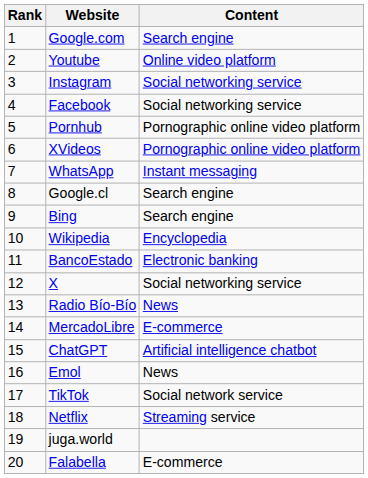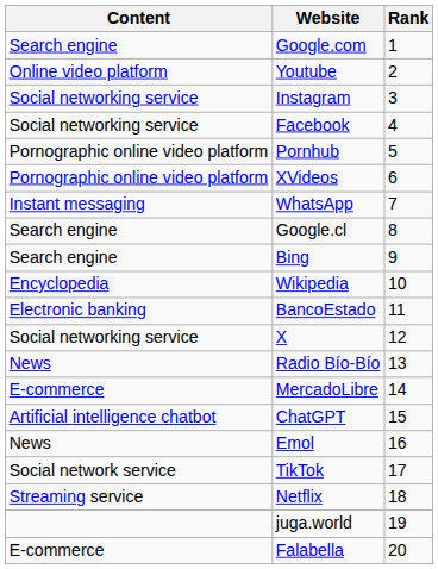 <table class="wikitable sortable">
 <tr>
+<th>Content</th>
+<th>Website</th>
 <th>Rank</th>
-<th>Website</th>
-<th>Content</th>
 </tr>
 <tr>
+<td><a href='#'>Search engine</a></td>
+<td><a href='#'>Google.com</a></td>
 <td>1</td>
-<td><a href='#'>Google.com</a></td>
-<td><a href='#'>Search engine</a></td>
 </tr>
 <tr>
+<td><a href='#'>Online video platform</a></td>
+<td><a href='#'>Youtube</a></td>
 <td>2</td>
-<td><a href='#'>Youtube</a></td>
-<td><a href='#'>Online video platform</a></td>
 </tr>
 <tr>
+<td><a href='#'>Social networking service</a></td>
+<td><a href='#'>Instagram</a></td>
 <td>3</td>
-<td><a href='#'>Instagram</a></td>
-<td><a href='#'>Social networking service</a></td>
 </tr>
 <tr>
+<td>Social networking service</td>
+<td><a href='#'>Facebook</a></td>
 <td>4</td>
-<td><a href='#'>Facebook</a></td>
-<td>Social networking service</td>
 </tr>
 <tr>
+<td>Pornographic online video platform</td>
+<td><a href='#'>Pornhub</a></td>
 <td>5</td>
-<td><a href='#'>Pornhub</a></td>
-<td>Pornographic online video platform</td>
 </tr>
 <tr>
+<td><a href='#'>Pornographic online video platform</a></td>
+<td><a href='#'>XVideos</a></td>
 <td>6</td>
-<td><a href='#'>XVideos</a></td>
-<td><a href='#'>Pornographic online video platform</a></td>
 </tr>
 <tr>
+<td><a href='#'>Instant messaging</a></td>
+<td><a href='#'>WhatsApp</a></td>
 <td>7</td>
-<td><a href='#'>WhatsApp</a></td>
-<td><a href='#'>Instant messaging</a></td>
 </tr>
 <tr>
+<td>Search engine</td>
+<td>Google.cl</td>
 <td>8</td>
-<td>Google.cl</td>
-<td>Search engine</td>
 </tr>
 <tr>
+<td>Search engine</td>
+<td><a href='#'>Bing</a></td>
 <td>9</td>
-<td><a href='#'>Bing</a></td>
-<td>Search engine</td>
 </tr>
 <tr>
+<td><a href='#'>Encyclopedia</a></td>
+<td><a href='#'>Wikipedia</a></td>
 <td>10</td>
-<td><a href='#'>Wikipedia</a></td>
-<td><a href='#'>Encyclopedia</a></td>
 </tr>
 <tr>
+<td><a href='#'>Electronic banking</a></td>
+<td><a href='#'>BancoEstado</a></td>
 <td>11</td>
-<td><a href='#'>BancoEstado</a></td>
-<td><a href='#'>Electronic banking</a></td>
 </tr>
 <tr>
+<td>Social networking service</td>
+<td><a href='#'>X</a></td>
 <td>12</td>
-<td><a href='#'>X</a></td>
-<td>Social networking service</td>
 </tr>
 <tr>
+<td><a href='#'>News</a></td>
+<td><a href='#'>Radio Bío-Bío</a></td>
 <td>13</td>
-<td><a href='#'>Radio Bío-Bío</a></td>
-<td><a href='#'>News</a></td>
 </tr>
 <tr>
+<td><a href='#'>E-commerce</a></td>
+<td><a href='#'>MercadoLibre</a></td>
 <td>14</td>
-<td><a href='#'>MercadoLibre</a></td>
-<td><a href='#'>E-commerce</a></td>
 </tr>
 <tr>
+<td><a href='#'>Artificial intelligence chatbot</a></td>
+<td><a href='#'>ChatGPT</a></td>
 <td>15</td>
-<td><a href='#'>ChatGPT</a></td>
-<td><a href='#'>Artificial intelligence chatbot</a></td>
 </tr>
 <tr>
+<td>News</td>
+<td><a href='#'>Emol</a></td>
 <td>16</td>
-<td><a href='#'>Emol</a></td>
-<td>News</td>
 </tr>
 <tr>
+<td>Social network service</td>
+<td><a href='#'>TikTok</a></td>
 <td>17</td>
-<td><a href='#'>TikTok</a></td>
-<td>Social network service</td>
 </tr>
 <tr>
+<td><a href='#'>Streaming</a> service</td>
+<td><a href='#'>Netflix</a></td>
 <td>18</td>
-<td><a href='#'>Netflix</a></td>
-<td><a href='#'>Streaming</a> service</td>
 </tr>
 <tr>
+<td></td>
+<td>juga.world</td>
 <td>19</td>
-<td>juga.world</td>
-<td></td>
 </tr>
 <tr>
+<td>E-commerce</td>
+<td><a href='#'>Falabella</a></td>
 <td>20</td>
-<td><a href='#'>Falabella</a></td>
-<td>E-commerce</td>
 </tr>
 </table>
